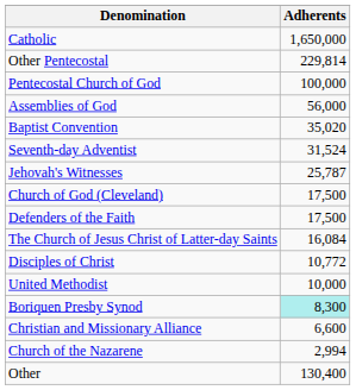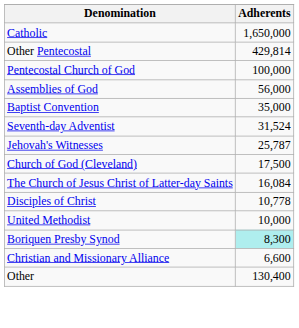 <table class="wikitable" style="float:center; margin:1ex 5 1ex 1ex;">
 <tr colspan="3" align="center"| >
 </tr>
 <tr>
 <th>Denomination</th>
 <th>Adherents</th>
 </tr>
 <tr>
 <td><a href='#'>Catholic</a></td>
 <td align="right">1,650,000</td>
 </tr>
 <tr>
 <td>Other <a href='#'>Pentecostal</a></td>
-<td align="right">229,814</td>
+<td align="right">429,814</td>
 </tr>
 <tr>
 <td><a href='#'>Pentecostal Church of God</a></td>
 <td align="right">100,000</td>
 </tr>
 <tr>
 <td><a href='#'>Assemblies of God</a></td>
 <td align="right">56,000</td>
 </tr>
 <tr>
 <td><a href='#'>Baptist Convention</a></td>
-<td align="right">35,020</td>
+<td align="right">35,000</td>
 </tr>
 <tr>
 <td><a href='#'>Seventh-day Adventist</a></td>
 <td align="right">31,524</td>
 </tr>
 <tr>
 <td><a href='#'>Jehovah's Witnesses</a></td>
 <td align="right">25,787</td>
 </tr>
 <tr>
 <td><a href='#'>Church of God (Cleveland)</a></td>
 <td align="right">17,500</td>
 </tr>
 <tr>
-<td><a href='#'>Defenders of the Faith</a></td>
-<td align="right">17,500</td>
-</tr>
-<tr>
 <td><a href='#'>The Church of Jesus Christ of Latter-day Saints</a></td>
 <td align="right">16,084</td>
 </tr>
 <tr>
 <td><a href='#'>Disciples of Christ</a></td>
-<td align="right">10,772</td>
+<td align="right">10,778</td>
 </tr>
 <tr>
 <td><a href='#'>United Methodist</a></td>
 <td align="right">10,000</td>
 </tr>
 <tr>
 <td><a href='#'>Boriquen Presby Synod</a></td>
 <td align="right" style="background: paleturquoise;">8,300</td>
 </tr>
 <tr>
 <td><a href='#'>Christian and Missionary Alliance</a></td>
 <td align="right">6,600</td>
 </tr>
 <tr>
-<td><a href='#'>Church of the Nazarene</a></td>
-<td align="right">2,994</td>
-</tr>
-<tr>
 <td>Other</td>
 <td align="right">130,400</td>
 </tr>
 </table>
